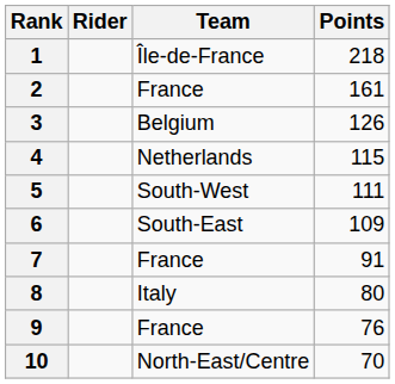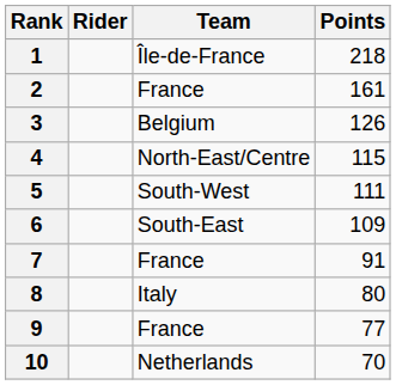 <table class="wikitable">
 <tr>
 <th scope="col">Rank</th>
 <th scope="col">Rider</th>
 <th scope="col">Team</th>
 <th scope="col">Points</th>
 </tr>
 <tr>
 <th scope="row">1</th>
 <td></td>
 <td>Île-de-France</td>
 <td style="text-align:right;">218</td>
 </tr>
 <tr>
 <th scope="row">2</th>
 <td></td>
 <td>France</td>
 <td style="text-align:right;">161</td>
 </tr>
 <tr>
 <th scope="row">3</th>
 <td></td>
 <td>Belgium</td>
 <td style="text-align:right;">126</td>
 </tr>
 <tr>
 <th scope="row">4</th>
 <td></td>
-<td>Netherlands</td>
+<td>North-East/Centre</td>
 <td style="text-align:right;">115</td>
 </tr>
 <tr>
 <th scope="row">5</th>
 <td></td>
 <td>South-West</td>
 <td style="text-align:right;">111</td>
 </tr>
 <tr>
 <th scope="row">6</th>
 <td></td>
 <td>South-East</td>
 <td style="text-align:right;">109</td>
 </tr>
 <tr>
 <th scope="row">7</th>
 <td></td>
 <td>France</td>
 <td style="text-align:right;">91</td>
 </tr>
 <tr>
 <th scope="row">8</th>
 <td></td>
 <td>Italy</td>
 <td style="text-align:right;">80</td>
 </tr>
 <tr>
 <th scope="row">9</th>
 <td></td>
 <td>France</td>
-<td style="text-align:right;">76</td>
+<td style="text-align:right;">77</td>
 </tr>
 <tr>
 <th scope="row">10</th>
 <td></td>
-<td>North-East/Centre</td>
+<td>Netherlands</td>
 <td style="text-align:right;">70</td>
 </tr>
 </table>
